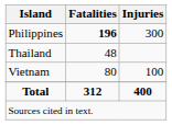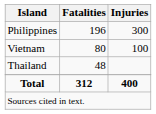 <table class="wikitable sortable" style="float: right; margin:0 1em 0.5em 1em;">
 <tr>
 <th scope="col" align="center">Island</th>
 <th scope="col" align="center">Fatalities</th>
 <th scope="col" align="center">Injuries</th>
 </tr>
 <tr>
 <td>Philippines</td>
-<td align=right><strong>196</strong></td>
+<td align=right>196</td>
 <td align=right>300</td>
+</tr>
+<tr>
+<td>Vietnam</td>
+<td align=right>80</td>
+<td align=right>100</td>
 </tr>
 <tr>
 <td>Thailand</td>
 <td align=right>48</td>
 <td></td>
-</tr>
-<tr>
-<td>Vietnam</td>
-<td align=right>80</td>
-<td align=right>100</td>
 </tr>
 <tr>
 </tr>
 <tr class="sortbottom">
 <td align="center"><strong>Total</strong></td>
 <td align="center"><strong>312</strong></td>
 <td align="center"><strong>400</strong></td>
 </tr>
 <tr class="sortbottom">
 <td colspan = 3><small>Sources cited in text.</small></td>
 </tr>
 </table>
